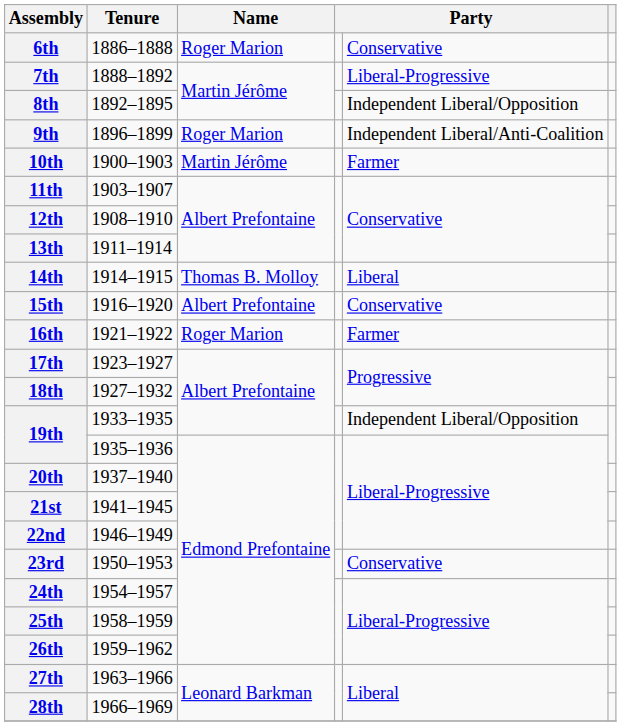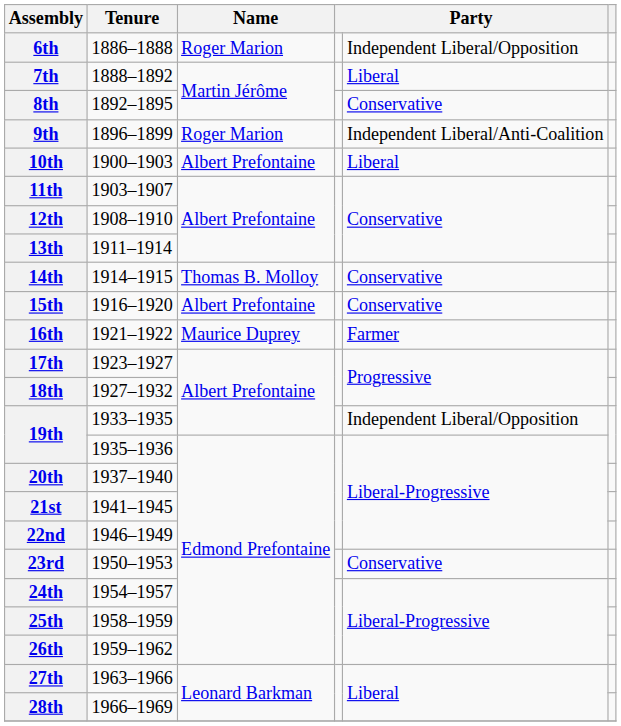 <table class="wikitable">
 <tr>
 <th scope="col">Assembly</th>
 <th scope="col">Tenure</th>
 <th scope="col">Name</th>
 <th scope="col" colspan="2">Party</th>
 <th scope="col"></th>
 </tr>
 <tr>
 <th scope="row"><a href='#'>6th</a></th>
 <td>1886–1888</td>
 <td><a href='#'>Roger Marion</a></td>
 <td></td>
-<td><a href='#'>Conservative</a></td>
+<td>Independent Liberal/Opposition</td>
 <td></td>
 </tr>
 <tr>
 <th scope="row"><a href='#'>7th</a></th>
 <td>1888–1892</td>
 <td rowspan="2"><a href='#'>Martin Jérôme</a></td>
 <td></td>
-<td><a href='#'>Liberal-Progressive</a></td>
+<td><a href='#'>Liberal</a></td>
 <td></td>
 </tr>
 <tr>
 <th scope="row"><a href='#'>8th</a></th>
 <td>1892–1895</td>
 <td></td>
-<td>Independent Liberal/Opposition</td>
+<td><a href='#'>Conservative</a></td>
 <td></td>
 </tr>
 <tr>
 <th scope="row"><a href='#'>9th</a></th>
 <td>1896–1899</td>
 <td><a href='#'>Roger Marion</a></td>
 <td></td>
 <td>Independent Liberal/Anti-Coalition</td>
 <td></td>
 </tr>
 <tr>
 <th scope="row"><a href='#'>10th</a></th>
 <td>1900–1903</td>
-<td><a href='#'>Martin Jérôme</a></td>
+<td><a href='#'>Albert Prefontaine</a></td>
 <td></td>
-<td><a href='#'>Farmer</a></td>
+<td><a href='#'>Liberal</a></td>
 <td></td>
 </tr>
 <tr>
 <th scope="row"><a href='#'>11th</a></th>
 <td>1903–1907</td>
 <td rowspan="3"><a href='#'>Albert Prefontaine</a></td>
 <td rowspan="3" ></td>
 <td rowspan="3"><a href='#'>Conservative</a></td>
 <td></td>
 </tr>
 <tr>
 <th scope="row"><a href='#'>12th</a></th>
 <td>1908–1910</td>
 <td></td>
 </tr>
 <tr>
 <th scope="row"><a href='#'>13th</a></th>
 <td>1911–1914</td>
 <td></td>
 </tr>
 <tr>
 <th scope="row"><a href='#'>14th</a></th>
 <td>1914–1915</td>
 <td><a href='#'>Thomas B. Molloy</a></td>
 <td></td>
-<td><a href='#'>Liberal</a></td>
+<td><a href='#'>Conservative</a></td>
 <td></td>
 </tr>
 <tr>
 <th scope="row"><a href='#'>15th</a></th>
 <td>1916–1920</td>
 <td><a href='#'>Albert Prefontaine</a></td>
 <td></td>
 <td><a href='#'>Conservative</a></td>
 <td></td>
 </tr>
 <tr>
 <th scope="row"><a href='#'>16th</a></th>
 <td>1921–1922</td>
-<td><a href='#'>Roger Marion</a></td>
+<td><a href='#'>Maurice Duprey</a></td>
 <td></td>
 <td><a href='#'>Farmer</a></td>
 <td></td>
 </tr>
 <tr>
 <th scope="row"><a href='#'>17th</a></th>
 <td>1923–1927</td>
 <td rowspan="3"><a href='#'>Albert Prefontaine</a></td>
 <td rowspan="2" ></td>
 <td rowspan="2"><a href='#'>Progressive</a></td>
 <td></td>
 </tr>
 <tr>
 <th scope="row"><a href='#'>18th</a></th>
 <td>1927–1932</td>
 <td></td>
 </tr>
 <tr>
 <th scope="row" rowspan="2"><a href='#'>19th</a></th>
 <td>1933–1935</td>
 <td></td>
 <td>Independent Liberal/Opposition</td>
 <td rowspan="2"></td>
 </tr>
 <tr>
 <td>1935–1936</td>
 <td rowspan="8"><a href='#'>Edmond Prefontaine</a></td>
 <td rowspan="4" ></td>
 <td rowspan="4"><a href='#'>Liberal-Progressive</a></td>
 </tr>
 <tr>
 <th scope="row"><a href='#'>20th</a></th>
 <td>1937–1940</td>
 <td></td>
 </tr>
 <tr>
 <th scope="row"><a href='#'>21st</a></th>
 <td>1941–1945</td>
 <td></td>
 </tr>
 <tr>
 <th scope="row"><a href='#'>22nd</a></th>
 <td>1946–1949</td>
 <td></td>
 </tr>
 <tr>
 <th scope="row"><a href='#'>23rd</a></th>
 <td>1950–1953</td>
 <td></td>
 <td><a href='#'>Conservative</a></td>
 <td></td>
 </tr>
 <tr>
 <th scope="row"><a href='#'>24th</a></th>
 <td>1954–1957</td>
 <td rowspan="3" ></td>
 <td rowspan="3"><a href='#'>Liberal-Progressive</a></td>
 <td></td>
 </tr>
 <tr>
 <th scope="row"><a href='#'>25th</a></th>
 <td>1958–1959</td>
 <td></td>
 </tr>
 <tr>
 <th scope="row"><a href='#'>26th</a></th>
 <td>1959–1962</td>
 <td></td>
 </tr>
 <tr>
 <th scope="row"><a href='#'>27th</a></th>
 <td>1963–1966</td>
 <td rowspan="2"><a href='#'>Leonard Barkman</a></td>
 <td rowspan="2" ></td>
 <td rowspan="2"><a href='#'>Liberal</a></td>
 <td></td>
 </tr>
 <tr>
 <th scope="row"><a href='#'>28th</a></th>
 <td>1966–1969</td>
 <td></td>
 </tr>
 <tr>
 </tr>
 </table>
